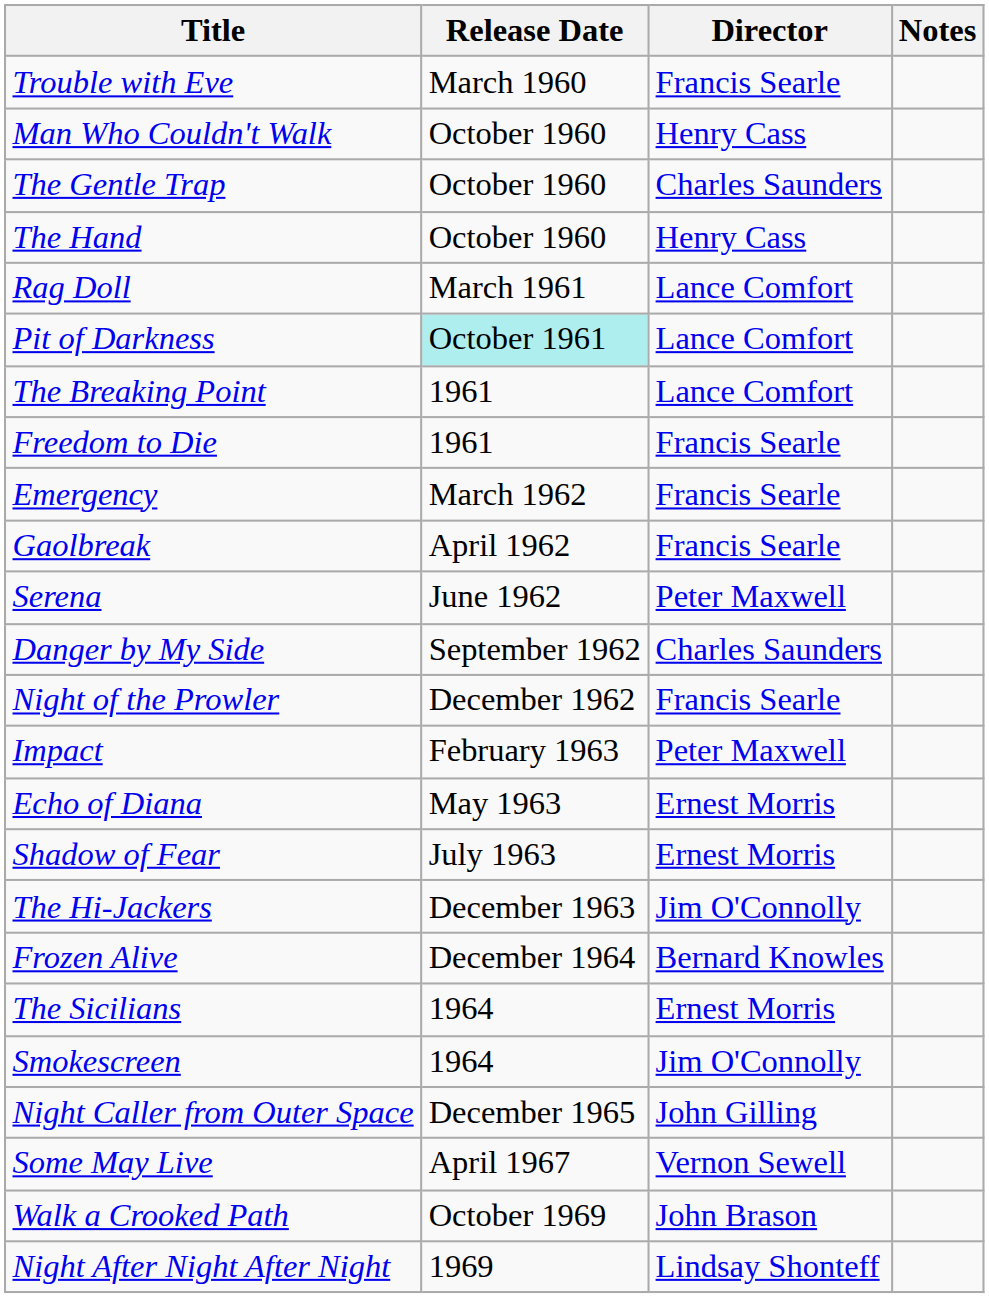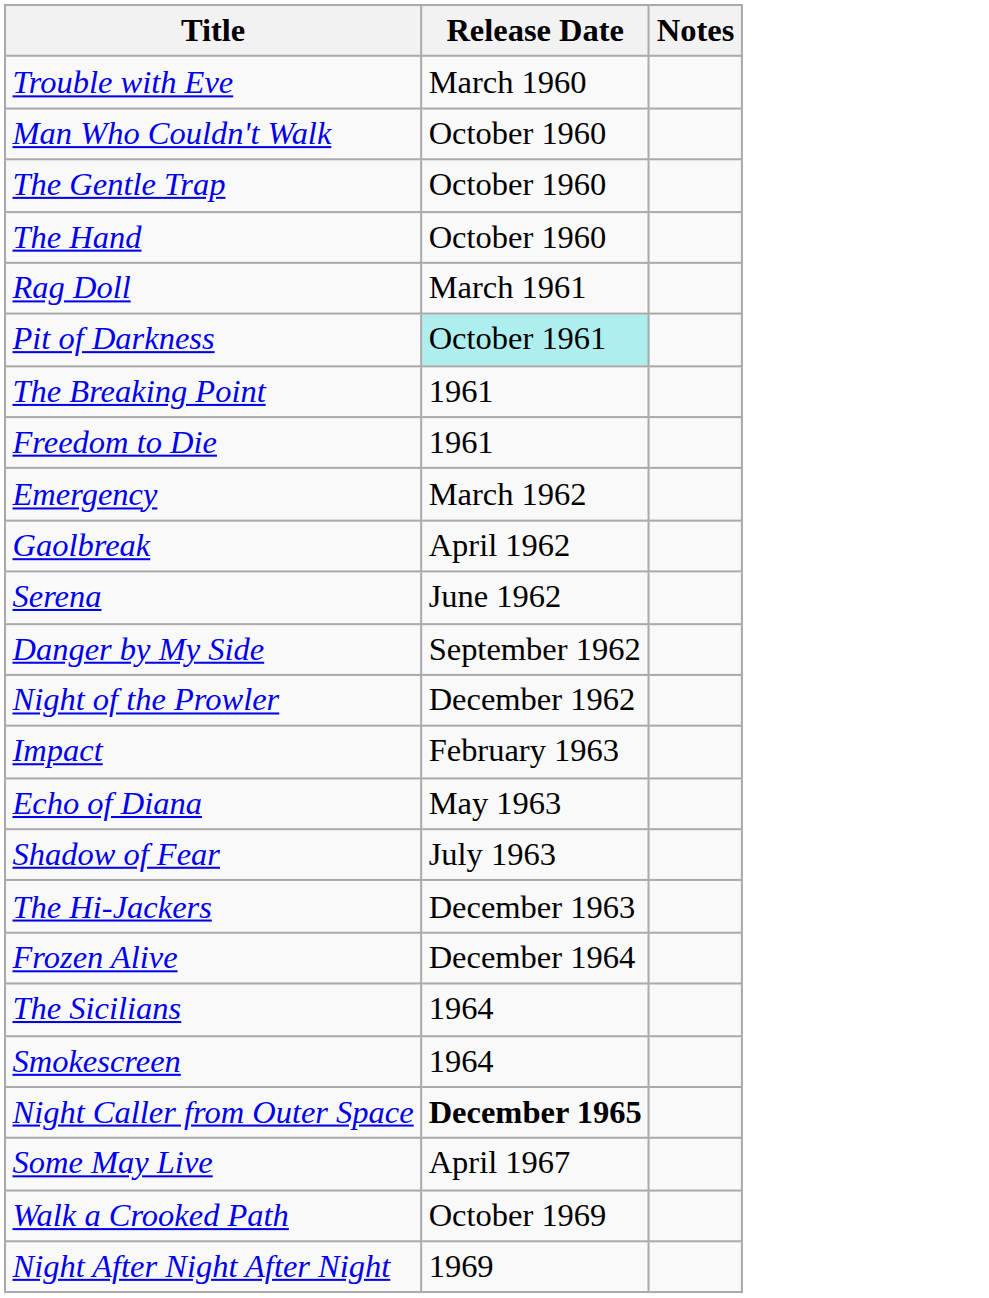 <table class="wikitable sortable">
 <tr>
 <th>Title</th>
 <th>Release Date</th>
-<th>Director</th>
 <th>Notes</th>
 </tr>
 <tr>
 <td><em><a href='#'>Trouble with Eve</a></em></td>
 <td>March 1960</td>
-<td><a href='#'>Francis Searle</a></td>
 <td></td>
 </tr>
 <tr>
 <td><em><a href='#'>Man Who Couldn't Walk</a></em></td>
 <td>October 1960</td>
-<td><a href='#'>Henry Cass</a></td>
 <td></td>
 </tr>
 <tr>
 <td><em><a href='#'>The Gentle Trap</a></em></td>
 <td>October 1960</td>
-<td><a href='#'>Charles Saunders</a></td>
 <td></td>
 </tr>
 <tr>
 <td><em><a href='#'>The Hand</a></em></td>
 <td>October 1960</td>
-<td><a href='#'>Henry Cass</a></td>
 <td></td>
 </tr>
 <tr>
 <td><em><a href='#'>Rag Doll</a></em></td>
 <td>March 1961</td>
-<td><a href='#'>Lance Comfort</a></td>
 <td></td>
 </tr>
 <tr>
 <td><em><a href='#'>Pit of Darkness</a></em></td>
 <td style="background: paleturquoise;">October 1961</td>
-<td><a href='#'>Lance Comfort</a></td>
 <td></td>
 </tr>
 <tr>
 <td><em><a href='#'>The Breaking Point</a></em></td>
 <td>1961</td>
-<td><a href='#'>Lance Comfort</a></td>
 <td></td>
 </tr>
 <tr>
 <td><em><a href='#'>Freedom to Die</a></em></td>
 <td>1961</td>
-<td><a href='#'>Francis Searle</a></td>
 <td></td>
 </tr>
 <tr>
 <td><em><a href='#'>Emergency</a></em></td>
 <td>March 1962</td>
-<td><a href='#'>Francis Searle</a></td>
 <td></td>
 </tr>
 <tr>
 <td><em><a href='#'>Gaolbreak</a></em></td>
 <td>April 1962</td>
-<td><a href='#'>Francis Searle</a></td>
 <td></td>
 </tr>
 <tr>
 <td><em><a href='#'>Serena</a></em></td>
 <td>June 1962</td>
-<td><a href='#'>Peter Maxwell</a></td>
 <td></td>
 </tr>
 <tr>
 <td><em><a href='#'>Danger by My Side</a></em></td>
 <td>September 1962</td>
-<td><a href='#'>Charles Saunders</a></td>
 <td></td>
 </tr>
 <tr>
 <td><em><a href='#'>Night of the Prowler</a></em></td>
 <td>December 1962</td>
-<td><a href='#'>Francis Searle</a></td>
 <td></td>
 </tr>
 <tr>
 <td><em><a href='#'>Impact</a></em></td>
 <td>February 1963</td>
-<td><a href='#'>Peter Maxwell</a></td>
 <td></td>
 </tr>
 <tr>
 <td><em><a href='#'>Echo of Diana</a></em></td>
 <td>May 1963</td>
-<td><a href='#'>Ernest Morris</a></td>
 <td></td>
 </tr>
 <tr>
 <td><em><a href='#'>Shadow of Fear</a></em></td>
 <td>July 1963</td>
-<td><a href='#'>Ernest Morris</a></td>
 <td></td>
 </tr>
 <tr>
 <td><em><a href='#'>The Hi-Jackers</a></em></td>
 <td>December 1963</td>
-<td><a href='#'>Jim O'Connolly</a></td>
 <td></td>
 </tr>
 <tr>
 <td><em><a href='#'>Frozen Alive</a></em></td>
 <td>December 1964</td>
-<td><a href='#'>Bernard Knowles</a></td>
 <td></td>
 </tr>
 <tr>
 <td><em><a href='#'>The Sicilians</a></em></td>
 <td>1964</td>
-<td><a href='#'>Ernest Morris</a></td>
 <td></td>
 </tr>
 <tr>
 <td><em><a href='#'>Smokescreen</a></em></td>
 <td>1964</td>
-<td><a href='#'>Jim O'Connolly</a></td>
 <td></td>
 </tr>
 <tr>
 <td><em><a href='#'>Night Caller from Outer Space</a></em></td>
-<td>December 1965</td>
-<td><a href='#'>John Gilling</a></td>
+<td><strong>December 1965</strong></td>
 <td></td>
 </tr>
 <tr>
 <td><em><a href='#'>Some May Live</a></em></td>
 <td>April 1967</td>
-<td><a href='#'>Vernon Sewell</a></td>
 <td></td>
 </tr>
 <tr>
 <td><em><a href='#'>Walk a Crooked Path</a></em></td>
 <td>October 1969</td>
-<td><a href='#'>John Brason</a></td>
 <td></td>
 </tr>
 <tr>
 <td><em><a href='#'>Night After Night After Night</a></em></td>
 <td>1969</td>
-<td><a href='#'>Lindsay Shonteff</a></td>
 <td></td>
 </tr>
 </table>
